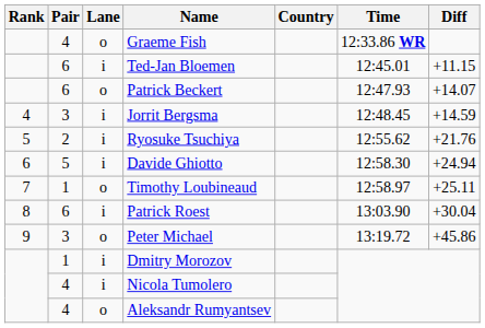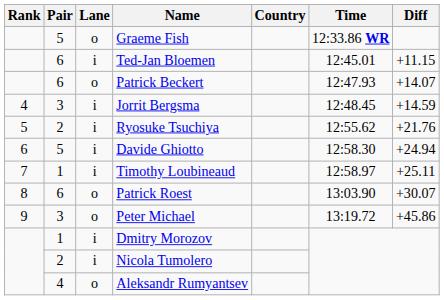 <table class="wikitable sortable" style="text-align:center">
 <tr>
 <th>Rank</th>
 <th>Pair</th>
 <th>Lane</th>
 <th>Name</th>
 <th>Country</th>
 <th>Time</th>
 <th>Diff</th>
 </tr>
 <tr>
 <td></td>
-<td>4</td>
+<td>5</td>
 <td>o</td>
 <td align=left><a href='#'>Graeme Fish</a></td>
 <td align=left></td>
 <td>12:33.86 <strong><a href='#'>WR</a></strong></td>
 <td></td>
 </tr>
 <tr>
 <td></td>
 <td>6</td>
 <td>i</td>
 <td align=left><a href='#'>Ted-Jan Bloemen</a></td>
 <td align=left></td>
 <td>12:45.01</td>
 <td>+11.15</td>
 </tr>
 <tr>
 <td></td>
 <td>6</td>
 <td>o</td>
 <td align=left><a href='#'>Patrick Beckert</a></td>
 <td align=left></td>
 <td>12:47.93</td>
 <td>+14.07</td>
 </tr>
 <tr>
 <td>4</td>
 <td>3</td>
 <td>i</td>
 <td align=left><a href='#'>Jorrit Bergsma</a></td>
 <td align=left></td>
 <td>12:48.45</td>
 <td>+14.59</td>
 </tr>
 <tr>
 <td>5</td>
 <td>2</td>
 <td>i</td>
 <td align=left><a href='#'>Ryosuke Tsuchiya</a></td>
 <td align=left></td>
 <td>12:55.62</td>
 <td>+21.76</td>
 </tr>
 <tr>
 <td>6</td>
 <td>5</td>
 <td>i</td>
 <td align=left><a href='#'>Davide Ghiotto</a></td>
 <td align=left></td>
 <td>12:58.30</td>
 <td>+24.94</td>
 </tr>
 <tr>
 <td>7</td>
 <td>1</td>
-<td>o</td>
+<td>i</td>
 <td align=left><a href='#'>Timothy Loubineaud</a></td>
 <td align=left></td>
 <td>12:58.97</td>
 <td>+25.11</td>
 </tr>
 <tr>
 <td>8</td>
 <td>6</td>
-<td>i</td>
+<td>o</td>
 <td align=left><a href='#'>Patrick Roest</a></td>
 <td align=left></td>
 <td>13:03.90</td>
-<td>+30.04</td>
+<td>+30.07</td>
 </tr>
 <tr>
 <td>9</td>
 <td>3</td>
 <td>o</td>
 <td align=left><a href='#'>Peter Michael</a></td>
 <td align=left></td>
 <td>13:19.72</td>
 <td>+45.86</td>
 </tr>
 <tr>
 <td rowspan=3></td>
 <td>1</td>
 <td>i</td>
 <td align=left><a href='#'>Dmitry Morozov</a></td>
 <td align=left></td>
 <td colspan=2 rowspan=3></td>
 </tr>
 <tr>
-<td>4</td>
+<td>2</td>
 <td>i</td>
 <td align=left><a href='#'>Nicola Tumolero</a></td>
 <td align=left></td>
 </tr>
 <tr>
 <td>4</td>
 <td>o</td>
 <td align=left><a href='#'>Aleksandr Rumyantsev</a></td>
 <td align=left></td>
 </tr>
 </table>
